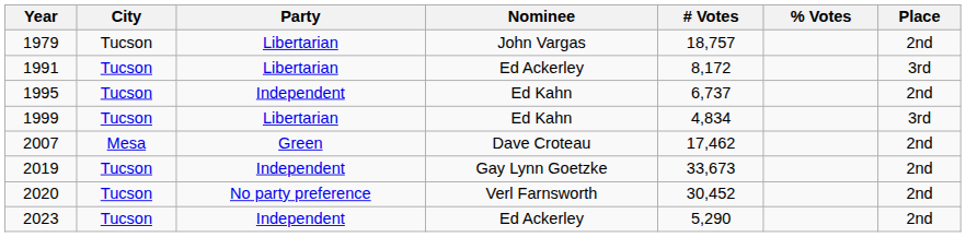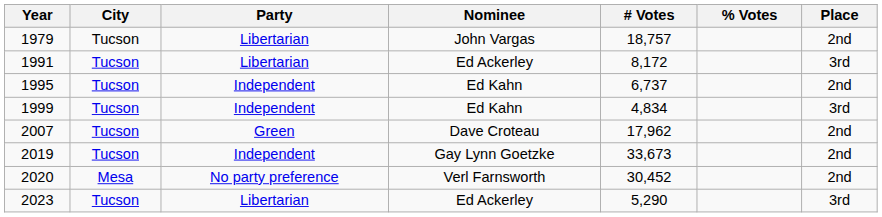 <table class="wikitable sortable mw-collapsible" style="text-align:center; width:60em;">
 <tr style="background:lightgrey;">
 <th>Year</th>
 <th>City</th>
 <th>Party</th>
 <th>Nominee</th>
 <th># Votes</th>
 <th>% Votes</th>
 <th>Place</th>
 </tr>
 <tr>
 <td>1979</td>
 <td>Tucson</td>
 <td><a href='#'>Libertarian</a></td>
 <td>John Vargas</td>
 <td>18,757</td>
 <td></td>
 <td>2nd</td>
 </tr>
 <tr>
 <td>1991</td>
 <td><a href='#'>Tucson</a></td>
 <td><a href='#'>Libertarian</a></td>
 <td>Ed Ackerley</td>
 <td>8,172</td>
 <td></td>
 <td>3rd</td>
 </tr>
 <tr>
 <td>1995</td>
 <td><a href='#'>Tucson</a></td>
 <td><a href='#'>Independent</a></td>
 <td>Ed Kahn</td>
 <td>6,737</td>
 <td></td>
 <td>2nd</td>
 </tr>
 <tr>
 <td>1999</td>
 <td><a href='#'>Tucson</a></td>
-<td><a href='#'>Libertarian</a></td>
+<td><a href='#'>Independent</a></td>
 <td>Ed Kahn</td>
 <td>4,834</td>
 <td></td>
 <td>3rd</td>
 </tr>
 <tr>
 <td>2007</td>
-<td><a href='#'>Mesa</a></td>
+<td><a href='#'>Tucson</a></td>
 <td><a href='#'>Green</a></td>
 <td>Dave Croteau</td>
-<td>17,462</td>
+<td>17,962</td>
 <td></td>
 <td>2nd</td>
 </tr>
 <tr>
 <td>2019</td>
 <td><a href='#'>Tucson</a></td>
 <td><a href='#'>Independent</a></td>
 <td>Gay Lynn Goetzke</td>
 <td>33,673</td>
 <td></td>
 <td>2nd</td>
 </tr>
 <tr>
 <td>2020</td>
-<td><a href='#'>Tucson</a></td>
+<td><a href='#'>Mesa</a></td>
 <td><a href='#'>No party preference</a></td>
 <td>Verl Farnsworth</td>
 <td>30,452</td>
 <td></td>
 <td>2nd</td>
 </tr>
 <tr>
 <td>2023</td>
 <td><a href='#'>Tucson</a></td>
-<td><a href='#'>Independent</a></td>
+<td><a href='#'>Libertarian</a></td>
 <td>Ed Ackerley</td>
 <td>5,290</td>
 <td></td>
-<td>2nd</td>
+<td>3rd</td>
 </tr>
 </table>
